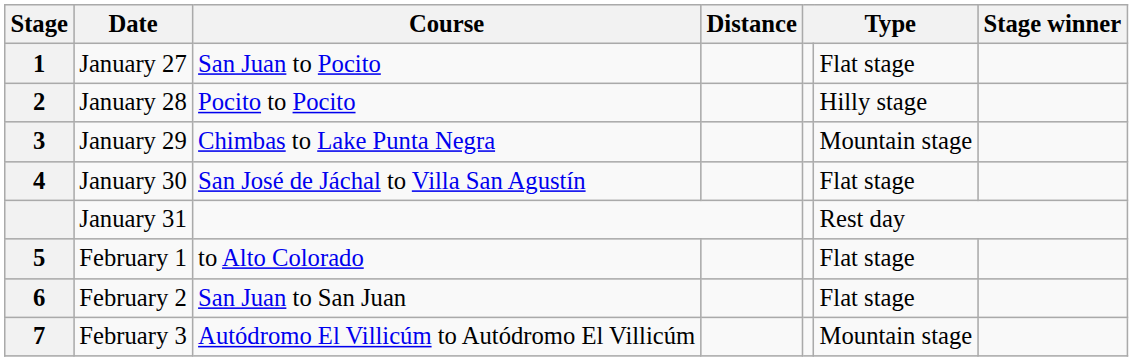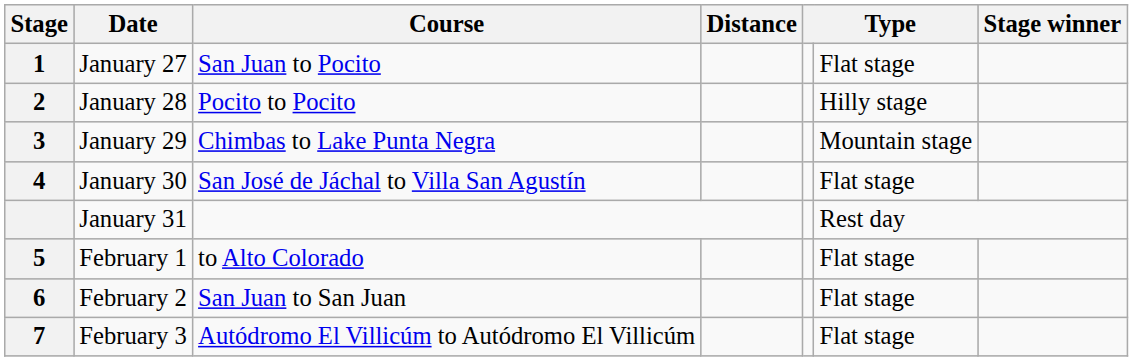 <table class="wikitable">
 <tr>
 <th scope="col">Stage</th>
 <th scope="col">Date</th>
 <th scope="col">Course</th>
 <th scope="col">Distance</th>
 <th scope="col" colspan="2">Type</th>
 <th scope="col">Stage winner</th>
 </tr>
 <tr>
 <th scope="row" style="text-align:center;">1</th>
 <td style="text-align:center;">January 27</td>
 <td><a href='#'>San Juan</a> to <a href='#'>Pocito</a></td>
 <td style="text-align:center;"></td>
 <td></td>
 <td>Flat stage</td>
 <td></td>
 </tr>
 <tr>
 <th scope="row" style="text-align:center;">2</th>
 <td style="text-align:center;">January 28</td>
 <td><a href='#'>Pocito</a> to <a href='#'>Pocito</a></td>
 <td style="text-align:center;"></td>
 <td></td>
 <td>Hilly stage</td>
 <td></td>
 </tr>
 <tr>
 <th scope="row" style="text-align:center;">3</th>
 <td style="text-align:center;">January 29</td>
 <td><a href='#'>Chimbas</a> to <a href='#'>Lake Punta Negra</a></td>
 <td style="text-align:center;"></td>
 <td></td>
 <td>Mountain stage</td>
 <td></td>
 </tr>
 <tr>
 <th scope="row" style="text-align:center;">4</th>
 <td style="text-align:center;">January 30</td>
 <td><a href='#'>San José de Jáchal</a> to <a href='#'>Villa San Agustín</a></td>
 <td style="text-align:center;"></td>
 <td></td>
 <td>Flat stage</td>
 <td></td>
 </tr>
 <tr>
 <th scope="row"></th>
 <td style="text-align:center;">January 31</td>
 <td colspan="2"></td>
 <td></td>
 <td colspan="3">Rest day</td>
 </tr>
 <tr>
 <th scope="row" style="text-align:center;">5</th>
 <td style="text-align:center;">February 1</td>
 <td> to <a href='#'>Alto Colorado</a></td>
 <td style="text-align:center;"></td>
 <td></td>
 <td>Flat stage</td>
 <td></td>
 </tr>
 <tr>
 <th scope="row" style="text-align:center;">6</th>
 <td style="text-align:center;">February 2</td>
 <td><a href='#'>San Juan</a> to San Juan</td>
 <td style="text-align:center;"></td>
 <td></td>
 <td>Flat stage</td>
 <td></td>
 </tr>
 <tr>
 <th scope="row" style="text-align:center;">7</th>
 <td style="text-align:center;">February 3</td>
 <td><a href='#'>Autódromo El Villicúm</a> to Autódromo El Villicúm</td>
 <td style="text-align:center;"></td>
 <td></td>
-<td>Mountain stage</td>
+<td>Flat stage</td>
 <td></td>
 </tr>
 </table>
